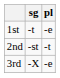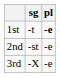 <table class="wikitable">
 <tr>
 <th></th>
 <th>sg</th>
 <th>pl</th>
 </tr>
 <tr>
 <td>1st</td>
 <td>-t</td>
-<td>-e</td>
+<td><strong>-e</strong></td>
 </tr>
 <tr>
 <td>2nd</td>
 <td>-st</td>
-<td>-t</td>
+<td>-e</td>
 </tr>
 <tr>
 <td>3rd</td>
 <td>-X</td>
 <td>-e</td>
 </tr>
 </table>
